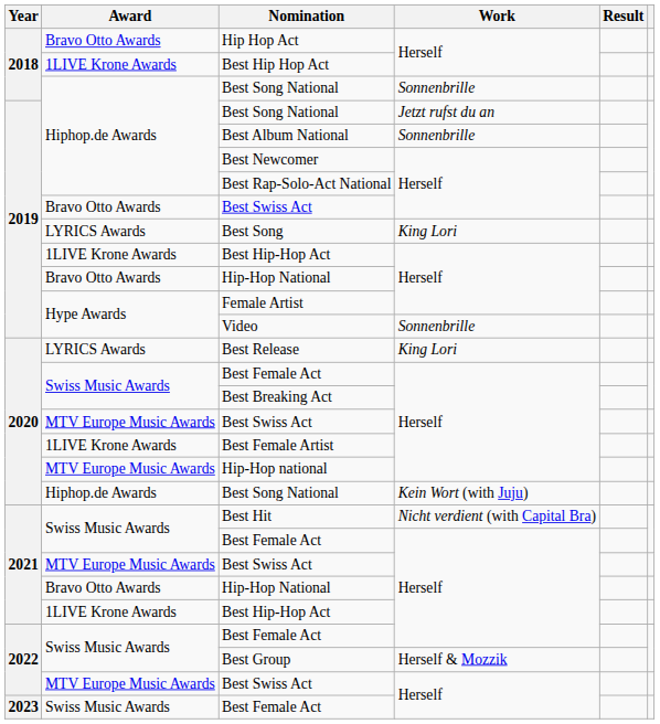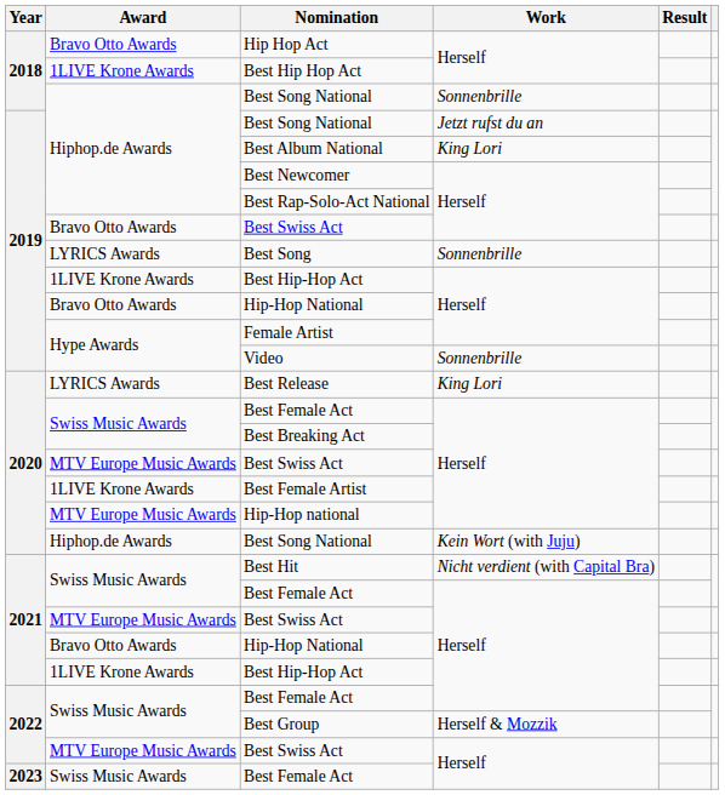 <table class="wikitable">
 <tr>
 <th>Year</th>
 <th>Award</th>
 <th>Nomination</th>
 <th>Work</th>
 <th>Result</th>
 <th></th>
 </tr>
 <tr>
 <th scope="row" rowspan="3">2018</th>
 <td><a href='#'>Bravo Otto Awards</a></td>
 <td>Hip Hop Act</td>
 <td rowspan="2">Herself</td>
 <td></td>
 <td></td>
 </tr>
 <tr>
 <td><a href='#'>1LIVE Krone Awards</a></td>
 <td>Best Hip Hop Act</td>
 <td></td>
 <td></td>
 </tr>
 <tr>
 <td rowspan="5">Hiphop.de Awards</td>
 <td>Best Song National</td>
 <td><em>Sonnenbrille</em></td>
 <td></td>
 <td></td>
 </tr>
 <tr>
 <th scope="row" rowspan="10">2019</th>
 <td>Best Song National</td>
 <td><em>Jetzt rufst du an</em></td>
 <td></td>
 <td rowspan="4"></td>
 </tr>
 <tr>
 <td>Best Album National</td>
-<td><em>Sonnenbrille</em></td>
+<td><em>King Lori</em></td>
 <td></td>
 </tr>
 <tr>
 <td>Best Newcomer</td>
 <td rowspan="3">Herself</td>
 <td></td>
 </tr>
 <tr>
 <td>Best Rap-Solo-Act National</td>
 <td></td>
 </tr>
 <tr>
 <td>Bravo Otto Awards</td>
 <td><a href='#'>Best Swiss Act</a></td>
 <td></td>
 <td></td>
 </tr>
 <tr>
 <td>LYRICS Awards</td>
 <td>Best Song</td>
-<td><em>King Lori</em></td>
+<td><em>Sonnenbrille</em></td>
 <td></td>
 <td></td>
 </tr>
 <tr>
 <td>1LIVE Krone Awards</td>
 <td>Best Hip-Hop Act</td>
 <td rowspan="3">Herself</td>
 <td></td>
 <td></td>
 </tr>
 <tr>
 <td>Bravo Otto Awards</td>
 <td>Hip-Hop National</td>
 <td></td>
 <td></td>
 </tr>
 <tr>
 <td rowspan="2">Hype Awards</td>
 <td>Female Artist</td>
 <td></td>
 <td></td>
 </tr>
 <tr>
 <td>Video</td>
 <td><em>Sonnenbrille</em></td>
 <td></td>
 <td></td>
 </tr>
 <tr>
 <th scope="row" rowspan="7">2020</th>
 <td>LYRICS Awards</td>
 <td>Best Release</td>
 <td><em>King Lori</em></td>
 <td></td>
 <td></td>
 </tr>
 <tr>
 <td rowspan="2"><a href='#'>Swiss Music Awards</a></td>
 <td>Best Female Act</td>
 <td rowspan="5">Herself</td>
 <td></td>
 <td rowspan="2"></td>
 </tr>
 <tr>
 <td>Best Breaking Act</td>
 <td></td>
 </tr>
 <tr>
 <td><a href='#'>MTV Europe Music Awards</a></td>
 <td>Best Swiss Act</td>
 <td></td>
 <td></td>
 </tr>
 <tr>
 <td>1LIVE Krone Awards</td>
 <td>Best Female Artist</td>
 <td></td>
 <td></td>
 </tr>
 <tr>
 <td><a href='#'>MTV Europe Music Awards</a></td>
 <td>Hip-Hop national</td>
 <td></td>
 <td></td>
 </tr>
 <tr>
 <td>Hiphop.de Awards</td>
 <td>Best Song National</td>
 <td><em>Kein Wort</em> (with <a href='#'>Juju</a>)</td>
 <td></td>
 <td></td>
 </tr>
 <tr>
 <th scope="row" rowspan="5">2021</th>
 <td rowspan="2">Swiss Music Awards</td>
 <td>Best Hit</td>
 <td><em>Nicht verdient</em> (with <a href='#'>Capital Bra</a>)</td>
 <td></td>
 <td rowspan="2"></td>
 </tr>
 <tr>
 <td>Best Female Act</td>
 <td rowspan="5">Herself</td>
 <td></td>
 </tr>
 <tr>
 <td><a href='#'>MTV Europe Music Awards</a></td>
 <td>Best Swiss Act</td>
 <td></td>
 <td></td>
 </tr>
 <tr>
 <td>Bravo Otto Awards</td>
 <td>Hip-Hop National</td>
 <td></td>
 <td></td>
 </tr>
 <tr>
 <td>1LIVE Krone Awards</td>
 <td>Best Hip-Hop Act</td>
 <td></td>
 <td></td>
 </tr>
 <tr>
 <th rowspan="3">2022</th>
 <td rowspan="2">Swiss Music Awards</td>
 <td>Best Female Act</td>
 <td></td>
 <td rowspan="2"></td>
 </tr>
 <tr>
 <td>Best Group</td>
 <td>Herself & <a href='#'>Mozzik</a></td>
 <td></td>
 </tr>
 <tr>
 <td><a href='#'>MTV Europe Music Awards</a></td>
 <td>Best Swiss Act</td>
 <td rowspan="2">Herself</td>
 <td></td>
 <td></td>
 </tr>
 <tr>
 <th>2023</th>
 <td>Swiss Music Awards</td>
 <td>Best Female Act</td>
 <td></td>
 <td></td>
 </tr>
 </table>
